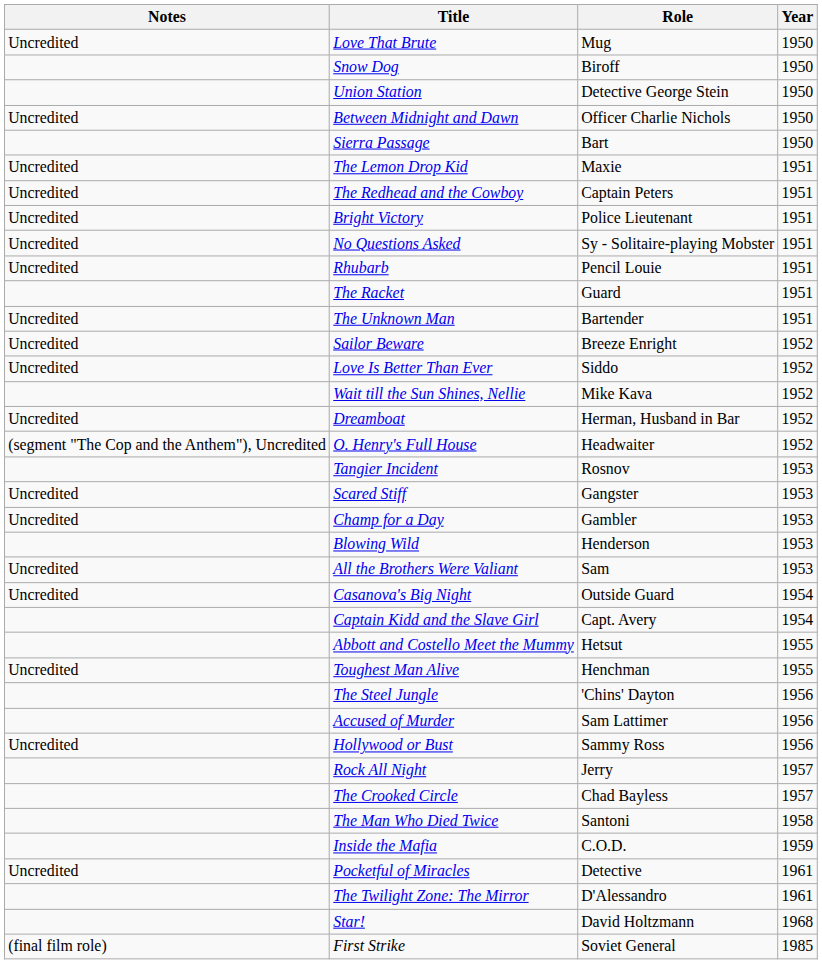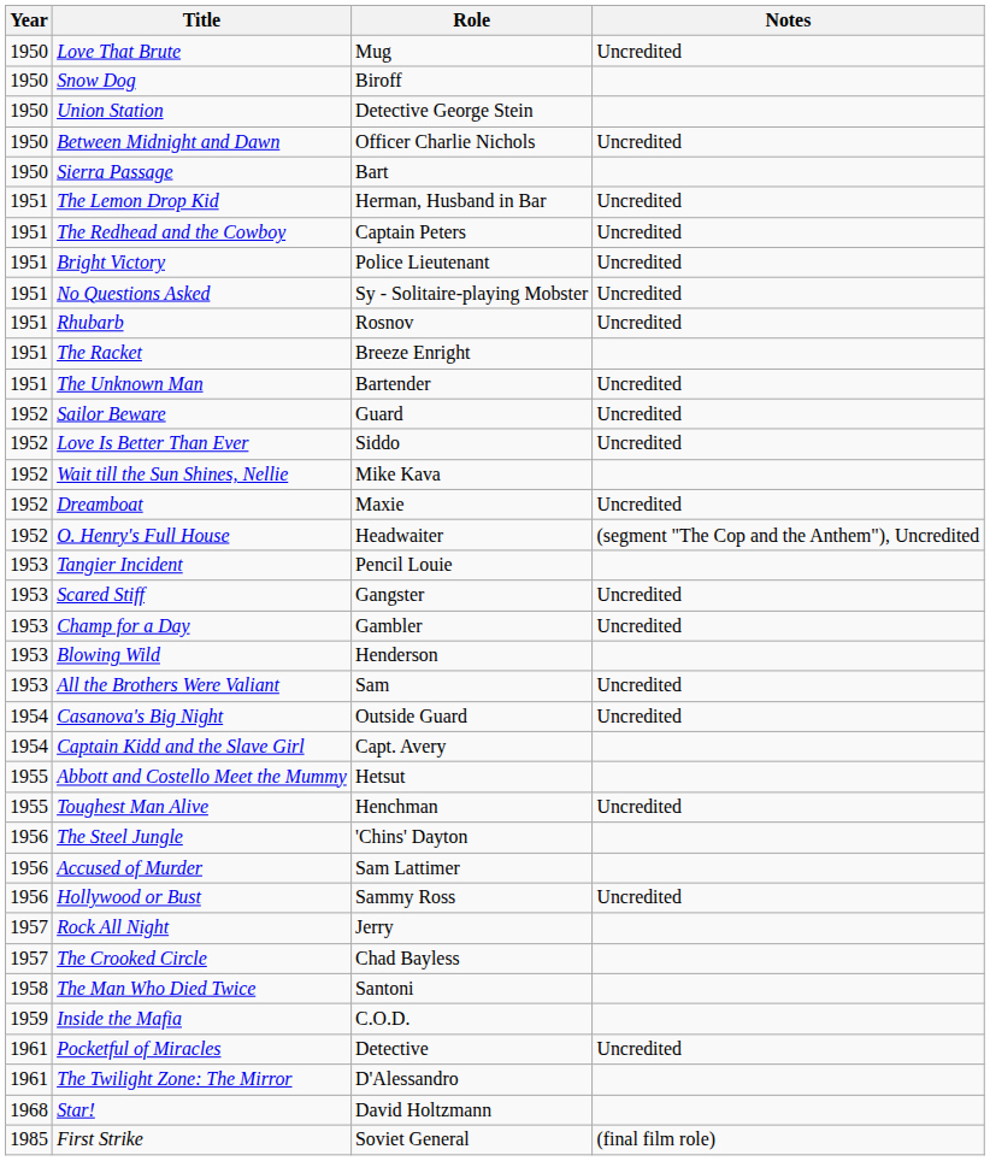 <table class="wikitable">
 <tr>
-<th>Notes</th>
+<th>Year</th>
 <th>Title</th>
 <th>Role</th>
-<th>Year</th>
+<th>Notes</th>
 </tr>
 <tr>
-<td>Uncredited</td>
+<td>1950</td>
 <td><em><a href='#'>Love That Brute</a></em></td>
 <td>Mug</td>
-<td>1950</td>
+<td>Uncredited</td>
 </tr>
 <tr>
-<td></td>
+<td>1950</td>
 <td><em><a href='#'>Snow Dog</a></em></td>
 <td>Biroff</td>
-<td>1950</td>
+<td></td>
 </tr>
 <tr>
-<td></td>
+<td>1950</td>
 <td><em><a href='#'>Union Station</a></em></td>
 <td>Detective George Stein</td>
-<td>1950</td>
+<td></td>
 </tr>
 <tr>
-<td>Uncredited</td>
+<td>1950</td>
 <td><em><a href='#'>Between Midnight and Dawn</a></em></td>
 <td>Officer Charlie Nichols</td>
-<td>1950</td>
+<td>Uncredited</td>
 </tr>
 <tr>
-<td></td>
+<td>1950</td>
 <td><em><a href='#'>Sierra Passage</a></em></td>
 <td>Bart</td>
-<td>1950</td>
+<td></td>
 </tr>
 <tr>
+<td>1951</td>
+<td><em><a href='#'>The Lemon Drop Kid</a></em></td>
+<td>Herman, Husband in Bar</td>
 <td>Uncredited</td>
-<td><em><a href='#'>The Lemon Drop Kid</a></em></td>
-<td>Maxie</td>
-<td>1951</td>
 </tr>
 <tr>
-<td>Uncredited</td>
+<td>1951</td>
 <td><em><a href='#'>The Redhead and the Cowboy</a></em></td>
 <td>Captain Peters</td>
-<td>1951</td>
+<td>Uncredited</td>
 </tr>
 <tr>
-<td>Uncredited</td>
+<td>1951</td>
 <td><em><a href='#'>Bright Victory</a></em></td>
 <td>Police Lieutenant</td>
-<td>1951</td>
+<td>Uncredited</td>
 </tr>
 <tr>
-<td>Uncredited</td>
+<td>1951</td>
 <td><em><a href='#'>No Questions Asked</a></em></td>
 <td>Sy - Solitaire-playing Mobster</td>
-<td>1951</td>
+<td>Uncredited</td>
 </tr>
 <tr>
+<td>1951</td>
+<td><em><a href='#'>Rhubarb</a></em></td>
+<td>Rosnov</td>
 <td>Uncredited</td>
-<td><em><a href='#'>Rhubarb</a></em></td>
-<td>Pencil Louie</td>
-<td>1951</td>
 </tr>
 <tr>
+<td>1951</td>
+<td><em><a href='#'>The Racket</a></em></td>
+<td>Breeze Enright</td>
 <td></td>
-<td><em><a href='#'>The Racket</a></em></td>
-<td>Guard</td>
-<td>1951</td>
 </tr>
 <tr>
-<td>Uncredited</td>
+<td>1951</td>
 <td><em><a href='#'>The Unknown Man</a></em></td>
 <td>Bartender</td>
-<td>1951</td>
+<td>Uncredited</td>
 </tr>
 <tr>
+<td>1952</td>
+<td><em><a href='#'>Sailor Beware</a></em></td>
+<td>Guard</td>
 <td>Uncredited</td>
-<td><em><a href='#'>Sailor Beware</a></em></td>
-<td>Breeze Enright</td>
-<td>1952</td>
 </tr>
 <tr>
-<td>Uncredited</td>
+<td>1952</td>
 <td><em><a href='#'>Love Is Better Than Ever</a></em></td>
 <td>Siddo</td>
-<td>1952</td>
+<td>Uncredited</td>
 </tr>
 <tr>
-<td></td>
+<td>1952</td>
 <td><em><a href='#'>Wait till the Sun Shines, Nellie</a></em></td>
 <td>Mike Kava</td>
-<td>1952</td>
+<td></td>
 </tr>
 <tr>
+<td>1952</td>
+<td><em><a href='#'>Dreamboat</a></em></td>
+<td>Maxie</td>
 <td>Uncredited</td>
-<td><em><a href='#'>Dreamboat</a></em></td>
-<td>Herman, Husband in Bar</td>
-<td>1952</td>
 </tr>
 <tr>
-<td>(segment "The Cop and the Anthem"), Uncredited</td>
+<td>1952</td>
 <td><em><a href='#'>O. Henry's Full House</a></em></td>
 <td>Headwaiter</td>
-<td>1952</td>
+<td>(segment "The Cop and the Anthem"), Uncredited</td>
 </tr>
 <tr>
+<td>1953</td>
+<td><em><a href='#'>Tangier Incident</a></em></td>
+<td>Pencil Louie</td>
 <td></td>
-<td><em><a href='#'>Tangier Incident</a></em></td>
-<td>Rosnov</td>
-<td>1953</td>
 </tr>
 <tr>
-<td>Uncredited</td>
+<td>1953</td>
 <td><em><a href='#'>Scared Stiff</a></em></td>
 <td>Gangster</td>
-<td>1953</td>
+<td>Uncredited</td>
 </tr>
 <tr>
-<td>Uncredited</td>
+<td>1953</td>
 <td><em><a href='#'>Champ for a Day</a></em></td>
 <td>Gambler</td>
-<td>1953</td>
+<td>Uncredited</td>
 </tr>
 <tr>
-<td></td>
+<td>1953</td>
 <td><em><a href='#'>Blowing Wild</a></em></td>
 <td>Henderson</td>
-<td>1953</td>
+<td></td>
 </tr>
 <tr>
-<td>Uncredited</td>
+<td>1953</td>
 <td><em><a href='#'>All the Brothers Were Valiant</a></em></td>
 <td>Sam</td>
-<td>1953</td>
+<td>Uncredited</td>
 </tr>
 <tr>
-<td>Uncredited</td>
+<td>1954</td>
 <td><em><a href='#'>Casanova's Big Night</a></em></td>
 <td>Outside Guard</td>
-<td>1954</td>
+<td>Uncredited</td>
 </tr>
 <tr>
-<td></td>
+<td>1954</td>
 <td><em><a href='#'>Captain Kidd and the Slave Girl</a></em></td>
 <td>Capt. Avery</td>
-<td>1954</td>
+<td></td>
 </tr>
 <tr>
-<td></td>
+<td>1955</td>
 <td><em><a href='#'>Abbott and Costello Meet the Mummy</a></em></td>
 <td>Hetsut</td>
-<td>1955</td>
+<td></td>
 </tr>
 <tr>
-<td>Uncredited</td>
+<td>1955</td>
 <td><em><a href='#'>Toughest Man Alive</a></em></td>
 <td>Henchman</td>
-<td>1955</td>
+<td>Uncredited</td>
 </tr>
 <tr>
-<td></td>
+<td>1956</td>
 <td><em><a href='#'>The Steel Jungle</a></em></td>
 <td>'Chins' Dayton</td>
-<td>1956</td>
+<td></td>
 </tr>
 <tr>
-<td></td>
+<td>1956</td>
 <td><em><a href='#'>Accused of Murder</a></em></td>
 <td>Sam Lattimer</td>
-<td>1956</td>
+<td></td>
 </tr>
 <tr>
-<td>Uncredited</td>
+<td>1956</td>
 <td><em><a href='#'>Hollywood or Bust</a></em></td>
 <td>Sammy Ross</td>
-<td>1956</td>
+<td>Uncredited</td>
 </tr>
 <tr>
-<td></td>
+<td>1957</td>
 <td><em><a href='#'>Rock All Night</a></em></td>
 <td>Jerry</td>
-<td>1957</td>
+<td></td>
 </tr>
 <tr>
-<td></td>
+<td>1957</td>
 <td><em><a href='#'>The Crooked Circle</a></em></td>
 <td>Chad Bayless</td>
-<td>1957</td>
+<td></td>
 </tr>
 <tr>
-<td></td>
+<td>1958</td>
 <td><em><a href='#'>The Man Who Died Twice</a></em></td>
 <td>Santoni</td>
-<td>1958</td>
+<td></td>
 </tr>
 <tr>
-<td></td>
+<td>1959</td>
 <td><em><a href='#'>Inside the Mafia</a></em></td>
 <td>C.O.D.</td>
-<td>1959</td>
+<td></td>
 </tr>
 <tr>
-<td>Uncredited</td>
+<td>1961</td>
 <td><em><a href='#'>Pocketful of Miracles</a></em></td>
 <td>Detective</td>
-<td>1961</td>
+<td>Uncredited</td>
 </tr>
 <tr>
-<td></td>
+<td>1961</td>
 <td><em><a href='#'>The Twilight Zone: The Mirror</a></em></td>
 <td>D'Alessandro</td>
-<td>1961</td>
+<td></td>
 </tr>
 <tr>
-<td></td>
+<td>1968</td>
 <td><em><a href='#'>Star!</a></em></td>
 <td>David Holtzmann</td>
-<td>1968</td>
+<td></td>
 </tr>
 <tr>
-<td>(final film role)</td>
+<td>1985</td>
 <td><em>First Strike</em></td>
 <td>Soviet General</td>
-<td>1985</td>
+<td>(final film role)</td>
 </tr>
 </table>
